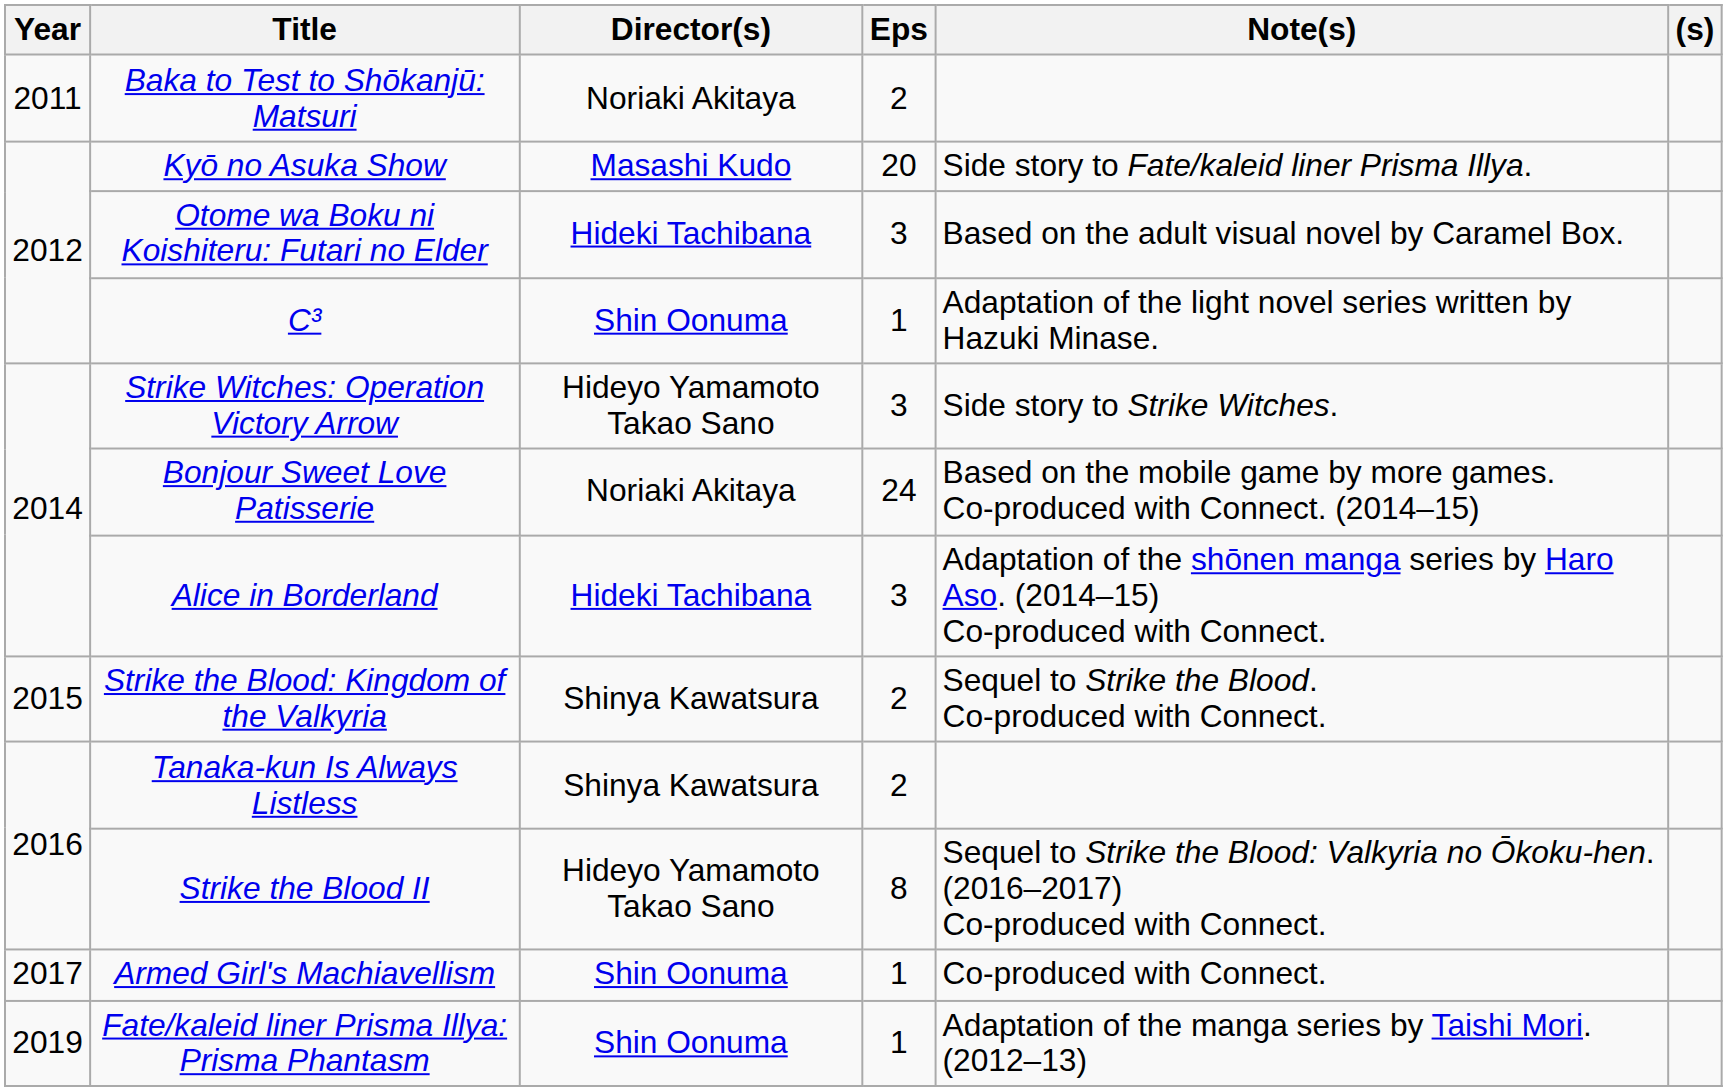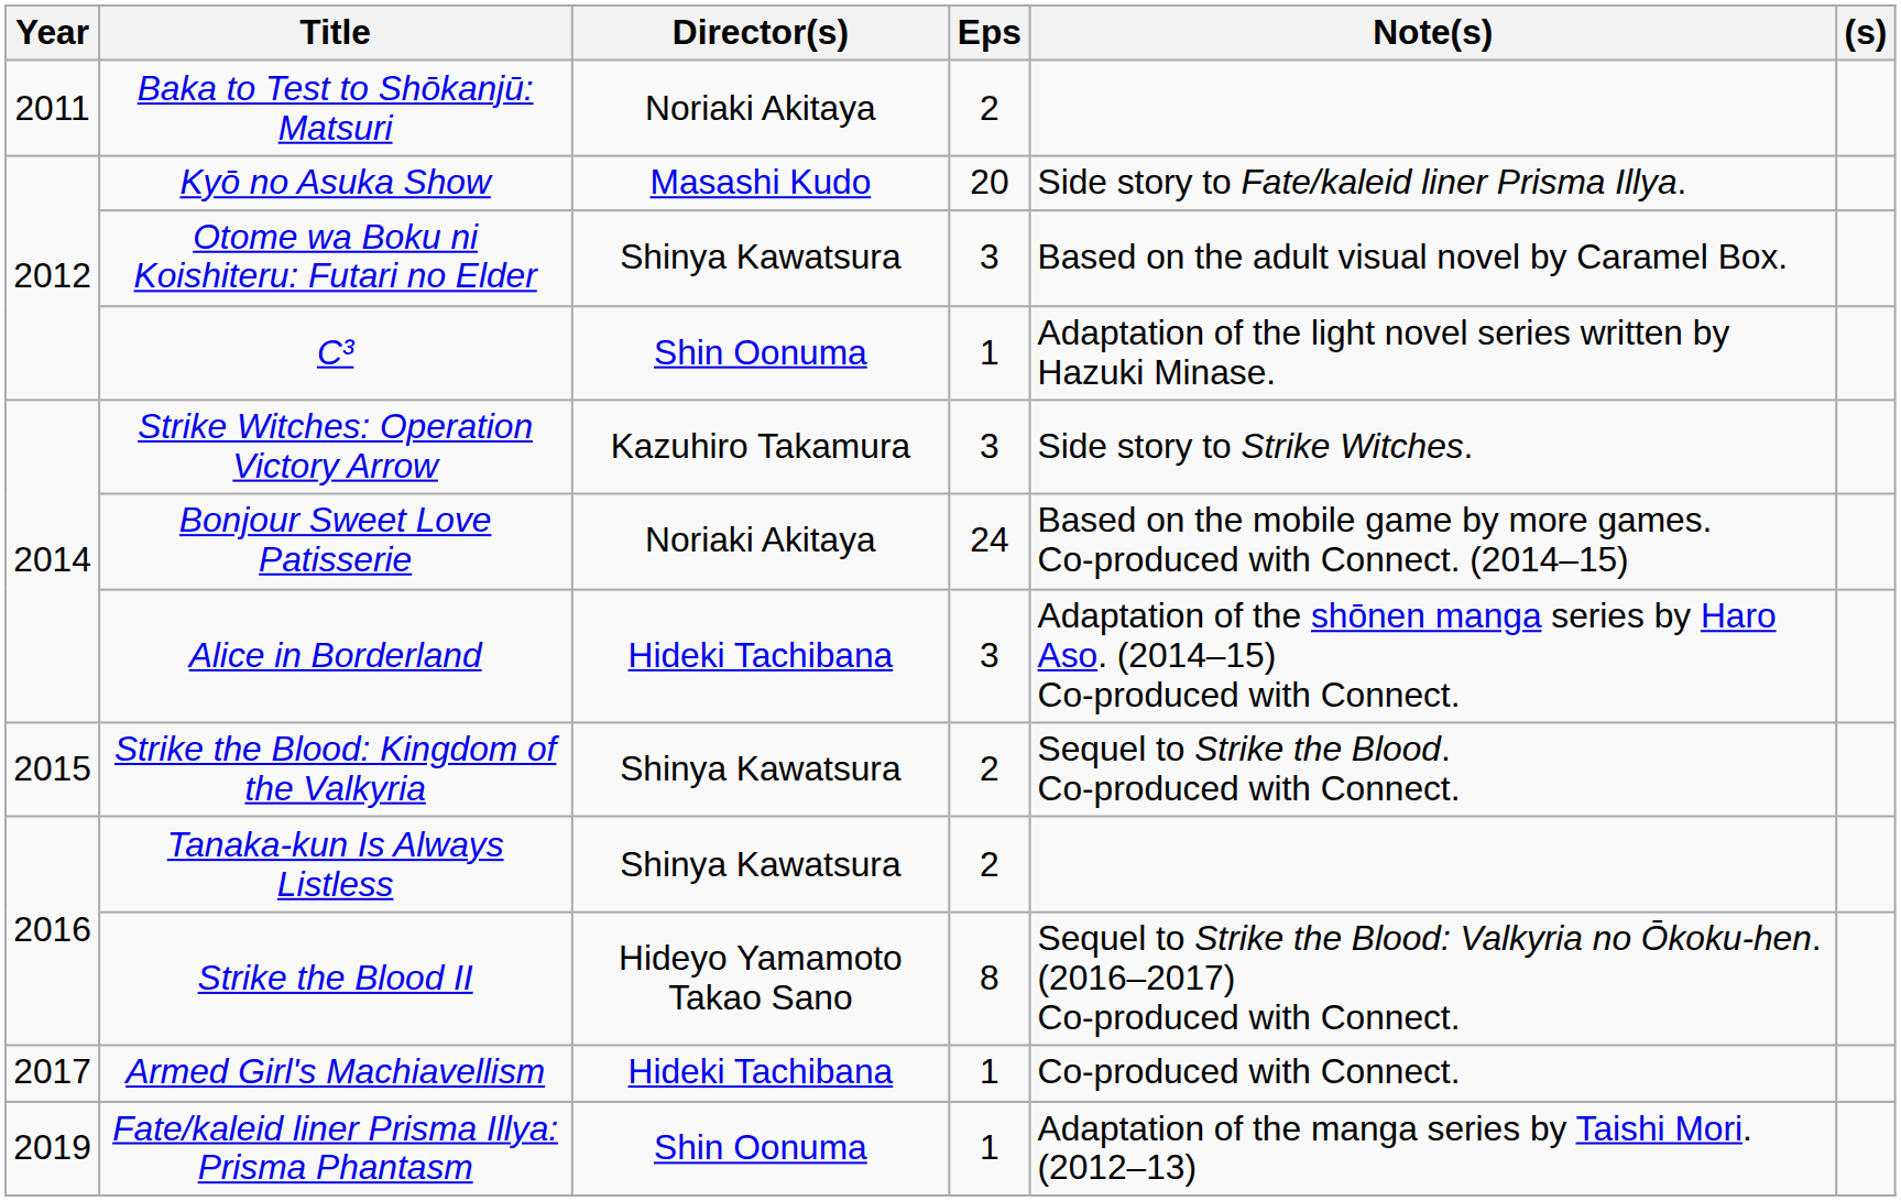 <table class="wikitable sortable" style="text-align:center; margin=auto; ">
 <tr>
 <th scope="col">Year</th>
 <th scope="col" width=25%>Title</th>
 <th scope="col" width=20%>Director(s)</th>
 <th scope="col" class="unsortable">Eps</th>
 <th scope="col" class="unsortable">Note(s)</th>
 <th scope="col" class="unsortable">(s)</th>
 </tr>
 <tr>
 <td>2011</td>
 <td><em><a href='#'>Baka to Test to Shōkanjū: Matsuri</a></em></td>
 <td>Noriaki Akitaya</td>
 <td>2</td>
 <td style="text-align:left;"></td>
 <td></td>
 </tr>
 <tr>
 <td rowspan="3">2012</td>
 <td><em><a href='#'>Kyō no Asuka Show</a></em></td>
 <td><a href='#'>Masashi Kudo</a></td>
 <td>20</td>
 <td style="text-align:left;">Side story to <em>Fate/kaleid liner Prisma Illya</em>.</td>
 <td></td>
 </tr>
 <tr>
 <td><em><a href='#'>Otome wa Boku ni Koishiteru: Futari no Elder</a></em></td>
-<td><a href='#'>Hideki Tachibana</a></td>
+<td>Shinya Kawatsura</td>
 <td>3</td>
 <td style="text-align:left;">Based on the adult visual novel by Caramel Box.</td>
 <td></td>
 </tr>
 <tr>
 <td><em><a href='#'>C³</a></em></td>
 <td><a href='#'>Shin Oonuma</a></td>
 <td>1</td>
 <td style="text-align:left;">Adaptation of the light novel series written by Hazuki Minase.</td>
 <td></td>
 </tr>
 <tr>
 <td rowspan="3">2014</td>
 <td><em><a href='#'>Strike Witches: Operation Victory Arrow</a></em></td>
-<td>Hideyo Yamamoto<br>Takao Sano</td>
+<td>Kazuhiro Takamura</td>
 <td>3</td>
 <td style="text-align:left;">Side story to <em>Strike Witches</em>.</td>
 <td></td>
 </tr>
 <tr>
 <td><em><a href='#'>Bonjour Sweet Love Patisserie</a></em></td>
 <td>Noriaki Akitaya</td>
 <td>24</td>
 <td style="text-align:left;">Based on the mobile game by more games. <br>Co-produced with Connect. (2014–15)</td>
 <td></td>
 </tr>
 <tr>
 <td><em><a href='#'>Alice in Borderland</a></em></td>
 <td><a href='#'>Hideki Tachibana</a></td>
 <td>3</td>
 <td style="text-align:left;">Adaptation of the <a href='#'>shōnen manga</a> series by <a href='#'>Haro Aso</a>. (2014–15) <br>Co-produced with Connect.</td>
 <td></td>
 </tr>
 <tr>
 <td>2015</td>
 <td><em><a href='#'>Strike the Blood: Kingdom of the Valkyria</a></em></td>
 <td>Shinya Kawatsura</td>
 <td>2</td>
 <td style="text-align:left;">Sequel to <em>Strike the Blood</em>. <br>Co-produced with Connect.</td>
 <td></td>
 </tr>
 <tr>
 <td rowspan="2">2016</td>
 <td><em><a href='#'>Tanaka-kun Is Always Listless</a></em></td>
 <td>Shinya Kawatsura</td>
 <td>2</td>
 <td style="text-align:left;"></td>
 <td></td>
 </tr>
 <tr>
 <td><em><a href='#'>Strike the Blood II</a></em></td>
 <td>Hideyo Yamamoto<br>Takao Sano</td>
 <td>8</td>
 <td style="text-align:left;">Sequel to <em>Strike the Blood: Valkyria no Ōkoku-hen</em>. (2016–2017) <br>Co-produced with Connect.</td>
 <td></td>
 </tr>
 <tr>
 <td>2017</td>
 <td><em><a href='#'>Armed Girl's Machiavellism</a></em></td>
-<td><a href='#'>Shin Oonuma</a></td>
+<td><a href='#'>Hideki Tachibana</a></td>
 <td>1</td>
 <td style="text-align:left;">Co-produced with Connect.</td>
 <td></td>
 </tr>
 <tr>
 <td>2019</td>
 <td><em><a href='#'>Fate/kaleid liner Prisma Illya: Prisma Phantasm</a></em></td>
 <td><a href='#'>Shin Oonuma</a></td>
 <td>1</td>
 <td style="text-align:left;">Adaptation of the manga series by <a href='#'>Taishi Mori</a>. (2012–13)</td>
 <td></td>
 </tr>
 <tr>
 </tr>
 </table>
